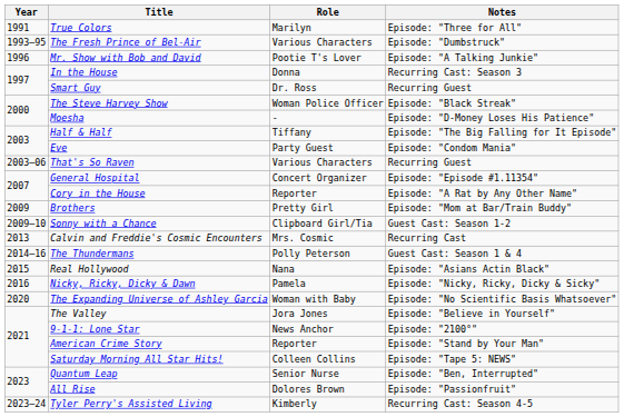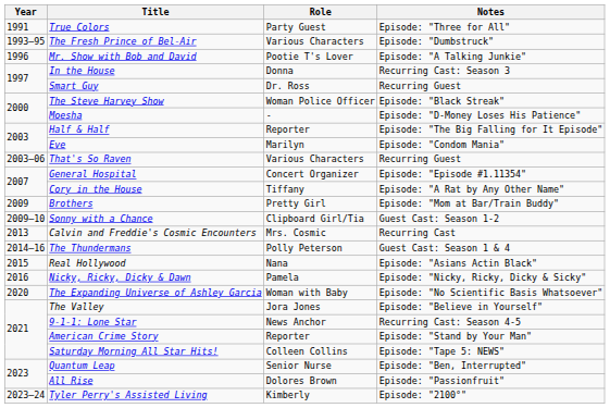 <table class="wikitable plainrowheaders sortable" style="margin-right: 0;">
 <tr>
 <th>Year</th>
 <th>Title</th>
 <th>Role</th>
 <th>Notes</th>
 </tr>
 <tr>
 <td>1991</td>
 <td><em><a href='#'>True Colors</a></em></td>
-<td>Marilyn</td>
+<td>Party Guest</td>
 <td>Episode: "Three for All"</td>
 </tr>
 <tr>
 <td>1993–95</td>
 <td><em><a href='#'>The Fresh Prince of Bel-Air</a></em></td>
 <td>Various Characters</td>
 <td>Episode: "Dumbstruck"</td>
 </tr>
 <tr>
 <td>1996</td>
 <td><em><a href='#'>Mr. Show with Bob and David</a></em></td>
 <td>Pootie T's Lover</td>
 <td>Episode: "A Talking Junkie"</td>
 </tr>
 <tr>
 <td rowspan="2">1997</td>
 <td><em><a href='#'>In the House</a></em></td>
 <td>Donna</td>
 <td>Recurring Cast: Season 3</td>
 </tr>
 <tr>
 <td><em><a href='#'>Smart Guy</a></em></td>
 <td>Dr. Ross</td>
 <td>Recurring Guest</td>
 </tr>
 <tr>
 <td rowspan="2">2000</td>
 <td><em><a href='#'>The Steve Harvey Show</a></em></td>
 <td>Woman Police Officer</td>
 <td>Episode: "Black Streak"</td>
 </tr>
 <tr>
 <td><em><a href='#'>Moesha</a></em></td>
 <td>-</td>
 <td>Episode: "D-Money Loses His Patience"</td>
 </tr>
 <tr>
 <td rowspan="2">2003</td>
 <td><em><a href='#'>Half & Half</a></em></td>
-<td>Tiffany</td>
+<td>Reporter</td>
 <td>Episode: "The Big Falling for It Episode"</td>
 </tr>
 <tr>
 <td><em><a href='#'>Eve</a></em></td>
-<td>Party Guest</td>
+<td>Marilyn</td>
 <td>Episode: "Condom Mania"</td>
 </tr>
 <tr>
 <td>2003–06</td>
 <td><em><a href='#'>That's So Raven</a></em></td>
 <td>Various Characters</td>
 <td>Recurring Guest</td>
 </tr>
 <tr>
 <td rowspan="2">2007</td>
 <td><em><a href='#'>General Hospital</a></em></td>
 <td>Concert Organizer</td>
 <td>Episode: "Episode #1.11354"</td>
 </tr>
 <tr>
 <td><em><a href='#'>Cory in the House</a></em></td>
-<td>Reporter</td>
+<td>Tiffany</td>
 <td>Episode: "A Rat by Any Other Name"</td>
 </tr>
 <tr>
 <td>2009</td>
 <td><em><a href='#'>Brothers</a></em></td>
 <td>Pretty Girl</td>
 <td>Episode: "Mom at Bar/Train Buddy"</td>
 </tr>
 <tr>
 <td>2009–10</td>
 <td><em><a href='#'>Sonny with a Chance</a></em></td>
 <td>Clipboard Girl/Tia</td>
 <td>Guest Cast: Season 1-2</td>
 </tr>
 <tr>
 <td>2013</td>
 <td><em>Calvin and Freddie's Cosmic Encounters</em></td>
 <td>Mrs. Cosmic</td>
 <td>Recurring Cast</td>
 </tr>
 <tr>
 <td>2014–16</td>
 <td><em><a href='#'>The Thundermans</a></em></td>
 <td>Polly Peterson</td>
 <td>Guest Cast: Season 1 & 4</td>
 </tr>
 <tr>
 <td>2015</td>
 <td><em>Real Hollywood</em></td>
 <td>Nana</td>
 <td>Episode: "Asians Actin Black"</td>
 </tr>
 <tr>
 <td>2016</td>
 <td><em><a href='#'>Nicky, Ricky, Dicky & Dawn</a></em></td>
 <td>Pamela</td>
 <td>Episode: "Nicky, Ricky, Dicky & Sicky"</td>
 </tr>
 <tr>
 <td>2020</td>
 <td><em><a href='#'>The Expanding Universe of Ashley Garcia</a></em></td>
 <td>Woman with Baby</td>
 <td>Episode: "No Scientific Basis Whatsoever"</td>
 </tr>
 <tr>
 <td rowspan="4">2021</td>
 <td><em>The Valley</em></td>
 <td>Jora Jones</td>
 <td>Episode: "Believe in Yourself"</td>
 </tr>
 <tr>
 <td><em><a href='#'>9-1-1: Lone Star</a></em></td>
 <td>News Anchor</td>
-<td>Episode: "2100°"</td>
+<td>Recurring Cast: Season 4-5</td>
 </tr>
 <tr>
 <td><em><a href='#'>American Crime Story</a></em></td>
 <td>Reporter</td>
 <td>Episode: "Stand by Your Man"</td>
 </tr>
 <tr>
 <td><em><a href='#'>Saturday Morning All Star Hits!</a></em></td>
 <td>Colleen Collins</td>
 <td>Episode: "Tape 5: NEWS"</td>
 </tr>
 <tr>
 <td rowspan="2">2023</td>
 <td><em><a href='#'>Quantum Leap</a></em></td>
 <td>Senior Nurse</td>
 <td>Episode: "Ben, Interrupted"</td>
 </tr>
 <tr>
 <td><em><a href='#'>All Rise</a></em></td>
 <td>Dolores Brown</td>
 <td>Episode: "Passionfruit"</td>
 </tr>
 <tr>
 <td>2023–24</td>
 <td><em><a href='#'>Tyler Perry's Assisted Living</a></em></td>
 <td>Kimberly</td>
-<td>Recurring Cast: Season 4-5</td>
+<td>Episode: "2100°"</td>
 </tr>
 </table>
